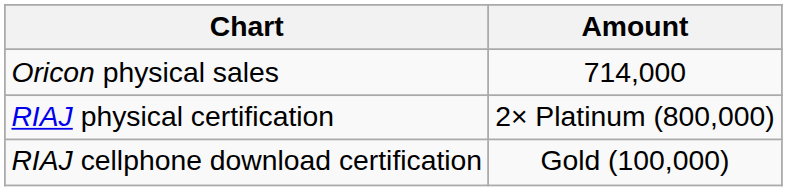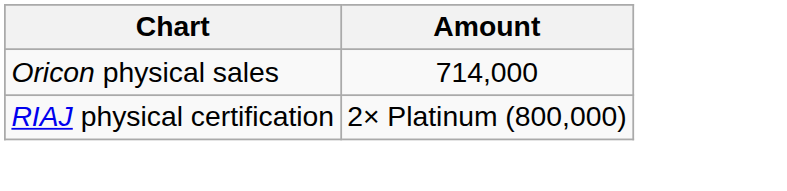 <table class="wikitable">
 <tr>
 <th>Chart</th>
 <th>Amount</th>
 </tr>
 <tr>
 <td><em>Oricon</em> physical sales</td>
 <td align="center">714,000</td>
 </tr>
 <tr>
 <td><em><a href='#'>RIAJ</a></em> physical certification</td>
 <td align="center">2× Platinum (800,000)</td>
 </tr>
-<tr>
-<td><em>RIAJ</em> cellphone download certification</td>
-<td align="center">Gold (100,000)</td>
-</tr>
 </table>
